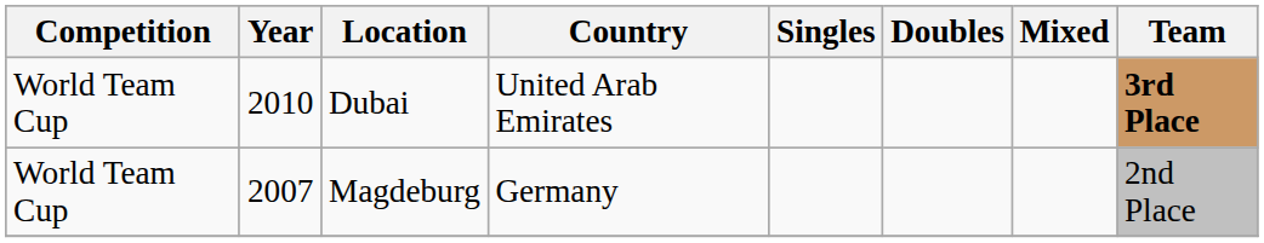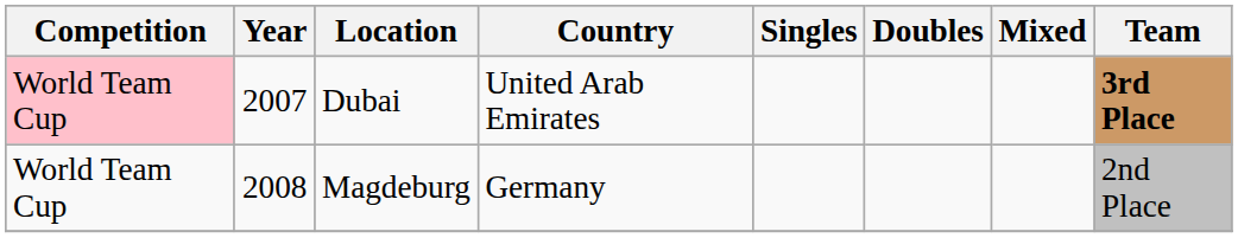 <table class="wikitable sortable">
 <tr class="hintergrundfarbe6">
 <th>Competition</th>
 <th>Year</th>
 <th>Location</th>
 <th>Country</th>
 <th>Singles</th>
 <th>Doubles</th>
 <th>Mixed</th>
 <th>Team</th>
 </tr>
 <tr>
-<td>World Team Cup</td>
-<td>2010</td>
+<td style="background: pink;">World Team Cup</td>
+<td>2007</td>
 <td>Dubai</td>
 <td>United Arab Emirates</td>
 <td></td>
 <td></td>
 <td></td>
 <td style="background-color:#cc9966;"><strong>3rd Place</strong></td>
 </tr>
 <tr>
 <td>World Team Cup</td>
-<td>2007</td>
+<td>2008</td>
 <td>Magdeburg</td>
 <td>Germany</td>
 <td></td>
 <td></td>
 <td></td>
 <td bgcolor="silver">2nd Place</td>
 </tr>
 <tr>
 </tr>
 </table>
